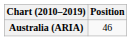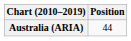 <table class="wikitable plainrowheaders" style="text-align:center">
 <tr>
 <th>Chart (2010–2019)</th>
 <th>Position</th>
 </tr>
 <tr>
 <th scope="row">Australia (ARIA)</th>
-<td>46</td>
+<td>44</td>
 </tr>
 </table>
